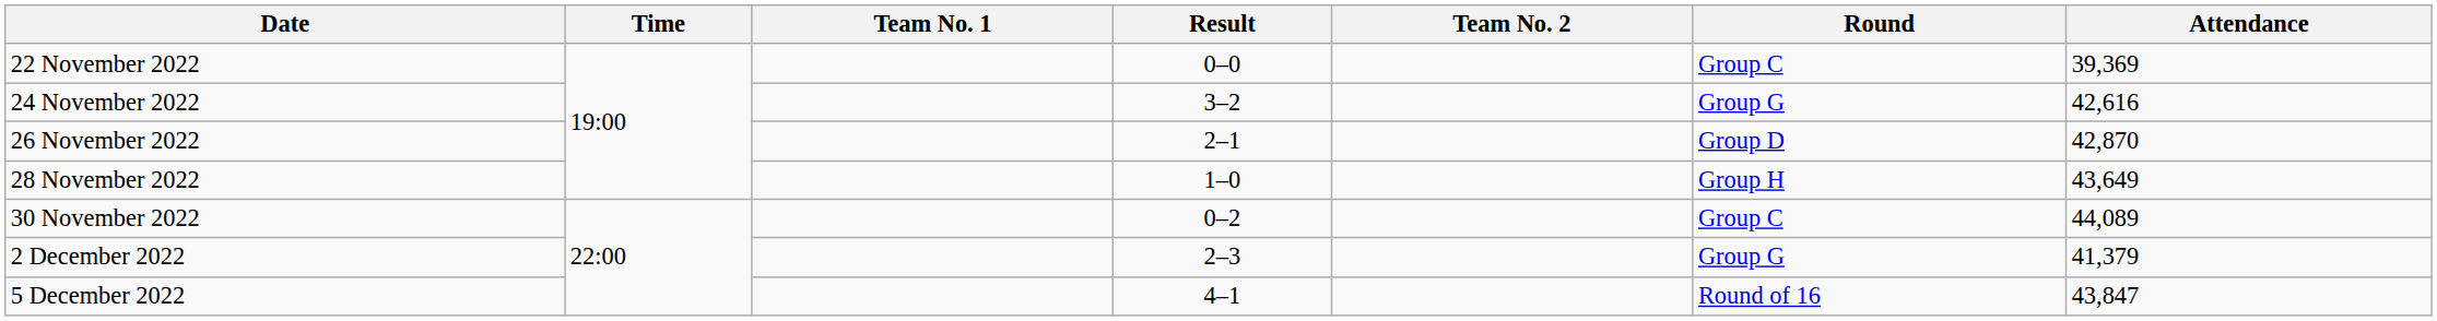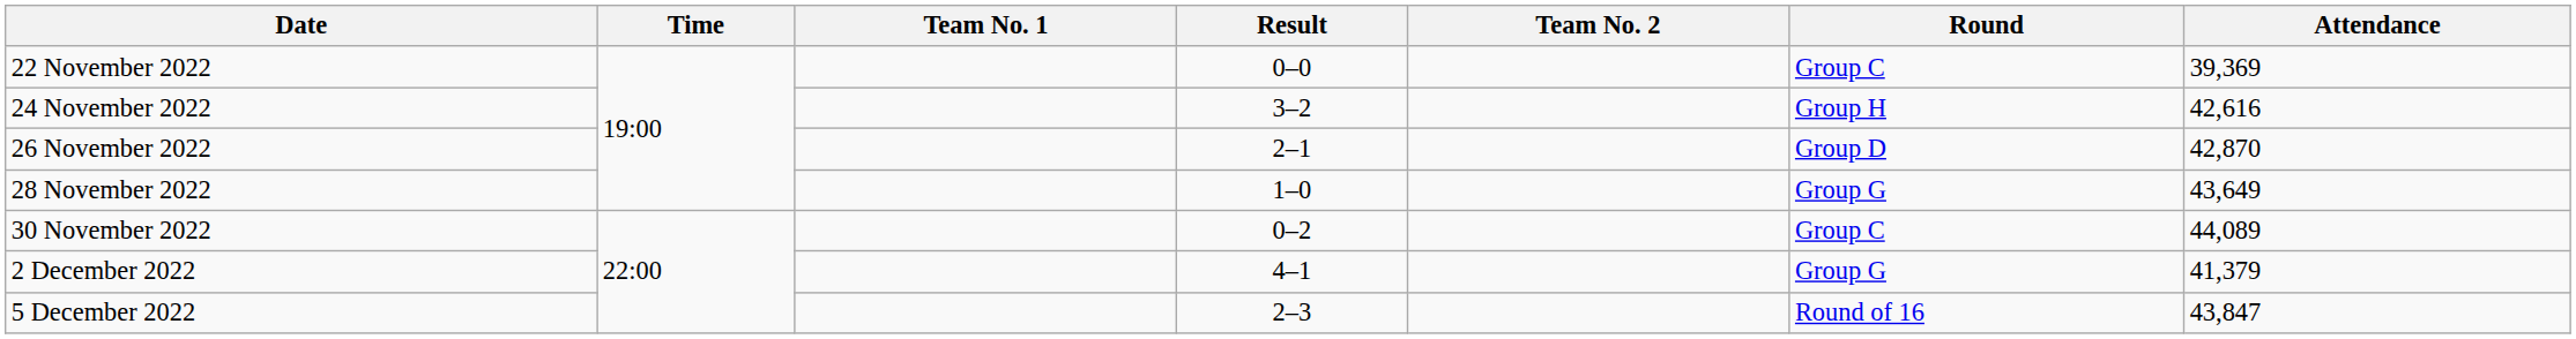 <table class="wikitable" style="text-align:left; width:80%;">
 <tr>
 <th>Date</th>
 <th>Time</th>
 <th>Team No. 1</th>
 <th>Result</th>
 <th>Team No. 2</th>
 <th>Round</th>
 <th>Attendance</th>
 </tr>
 <tr>
 <td>22 November 2022</td>
 <td rowspan=4>19:00</td>
 <td></td>
 <td style="text-align:center;">0–0</td>
 <td></td>
 <td><a href='#'>Group C</a></td>
 <td>39,369</td>
 </tr>
 <tr>
 <td>24 November 2022</td>
 <td></td>
 <td style="text-align:center;">3–2</td>
 <td></td>
-<td><a href='#'>Group G</a></td>
+<td><a href='#'>Group H</a></td>
 <td>42,616</td>
 </tr>
 <tr>
 <td>26 November 2022</td>
 <td></td>
 <td style="text-align:center;">2–1</td>
 <td></td>
 <td><a href='#'>Group D</a></td>
 <td>42,870</td>
 </tr>
 <tr>
 <td>28 November 2022</td>
 <td></td>
 <td style="text-align:center;">1–0</td>
 <td></td>
-<td><a href='#'>Group H</a></td>
+<td><a href='#'>Group G</a></td>
 <td>43,649</td>
 </tr>
 <tr>
 <td>30 November 2022</td>
 <td rowspan=3>22:00</td>
 <td></td>
 <td style="text-align:center;">0–2</td>
 <td></td>
 <td><a href='#'>Group C</a></td>
 <td>44,089</td>
 </tr>
 <tr>
 <td>2 December 2022</td>
 <td></td>
-<td style="text-align:center;">2–3</td>
+<td style="text-align:center;">4–1</td>
 <td></td>
 <td><a href='#'>Group G</a></td>
 <td>41,379</td>
 </tr>
 <tr>
 <td>5 December 2022</td>
 <td></td>
-<td style="text-align:center;">4–1</td>
+<td style="text-align:center;">2–3</td>
 <td></td>
 <td><a href='#'>Round of 16</a></td>
 <td>43,847</td>
 </tr>
 </table>
